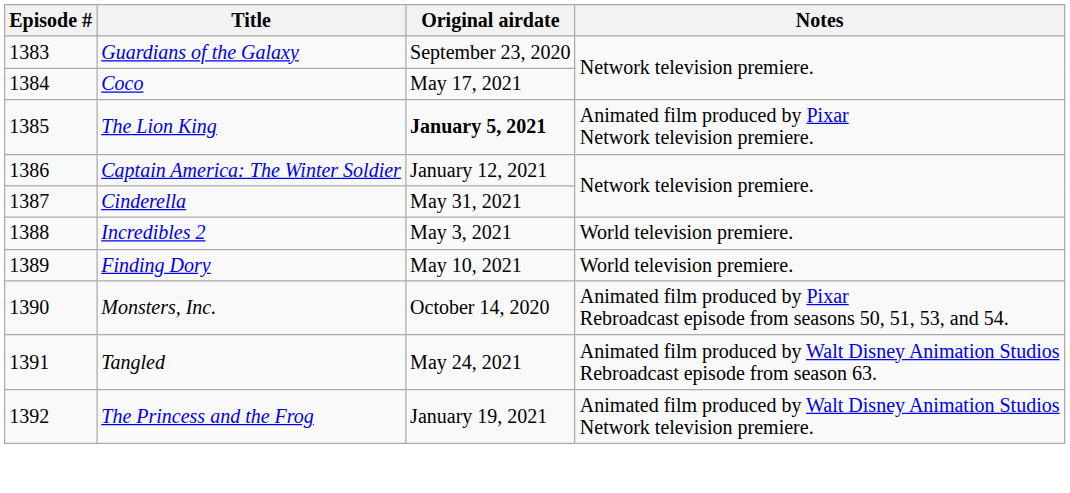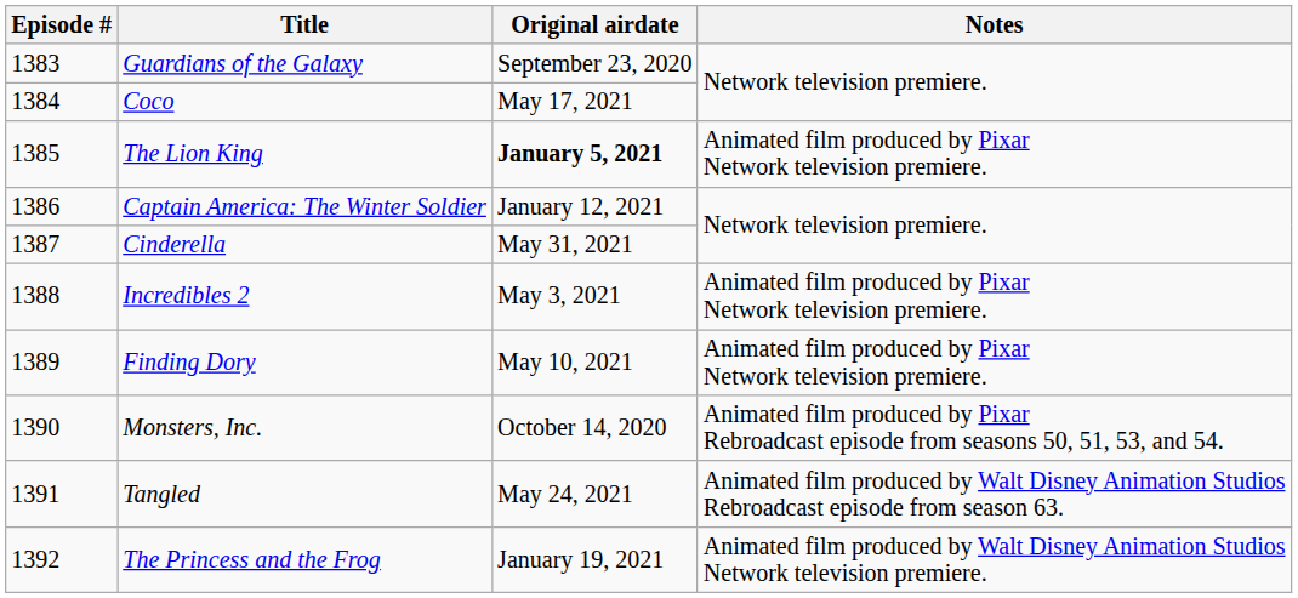 <table class="wikitable sortable">
 <tr>
 <th>Episode #</th>
 <th>Title</th>
 <th>Original airdate</th>
 <th>Notes</th>
 </tr>
 <tr>
 <td>1383</td>
 <td><em><a href='#'>Guardians of the Galaxy</a></em></td>
 <td>September 23, 2020</td>
 <td rowspan="2">Network television premiere.</td>
 </tr>
 <tr>
 <td>1384</td>
 <td><em><a href='#'>Coco</a></em></td>
 <td>May 17, 2021</td>
 </tr>
 <tr>
 <td>1385</td>
 <td><em><a href='#'>The Lion King</a></em></td>
 <td><strong>January 5, 2021</strong></td>
 <td>Animated film produced by <a href='#'>Pixar</a><br>Network television premiere.</td>
 </tr>
 <tr>
 <td>1386</td>
 <td><em><a href='#'>Captain America: The Winter Soldier</a></em></td>
 <td>January 12, 2021</td>
 <td rowspan="2">Network television premiere.</td>
 </tr>
 <tr>
 <td>1387</td>
 <td><em><a href='#'>Cinderella</a></em></td>
 <td>May 31, 2021</td>
 </tr>
 <tr>
 <td>1388</td>
 <td><em><a href='#'>Incredibles 2</a></em></td>
 <td>May 3, 2021</td>
-<td>World television premiere.</td>
+<td>Animated film produced by <a href='#'>Pixar</a><br>Network television premiere.</td>
 </tr>
 <tr>
 <td>1389</td>
 <td><em><a href='#'>Finding Dory</a></em></td>
 <td>May 10, 2021</td>
-<td>World television premiere.</td>
+<td>Animated film produced by <a href='#'>Pixar</a><br>Network television premiere.</td>
 </tr>
 <tr>
 <td>1390</td>
 <td><em>Monsters, Inc.</em></td>
 <td>October 14, 2020</td>
 <td>Animated film produced by <a href='#'>Pixar</a><br>Rebroadcast episode from seasons 50, 51, 53, and 54.</td>
 </tr>
 <tr>
 <td>1391</td>
 <td><em>Tangled</em></td>
 <td>May 24, 2021</td>
 <td>Animated film produced by <a href='#'>Walt Disney Animation Studios</a><br>Rebroadcast episode from season 63.</td>
 </tr>
 <tr>
 <td>1392</td>
 <td><em><a href='#'>The Princess and the Frog</a></em></td>
 <td>January 19, 2021</td>
 <td>Animated film produced by <a href='#'>Walt Disney Animation Studios</a><br>Network television premiere.</td>
 </tr>
 </table>
